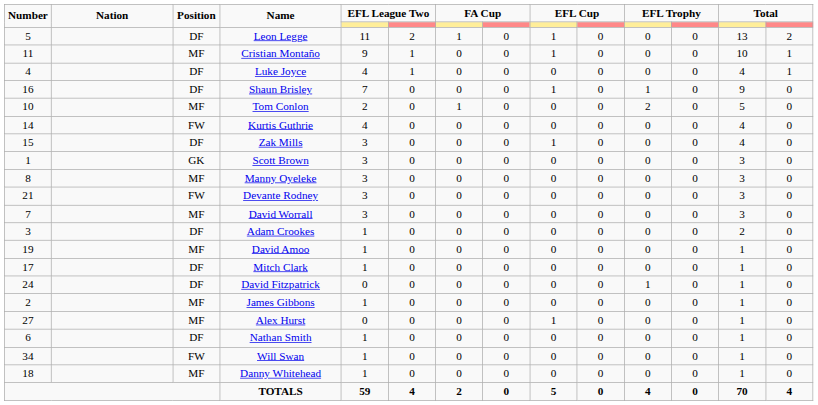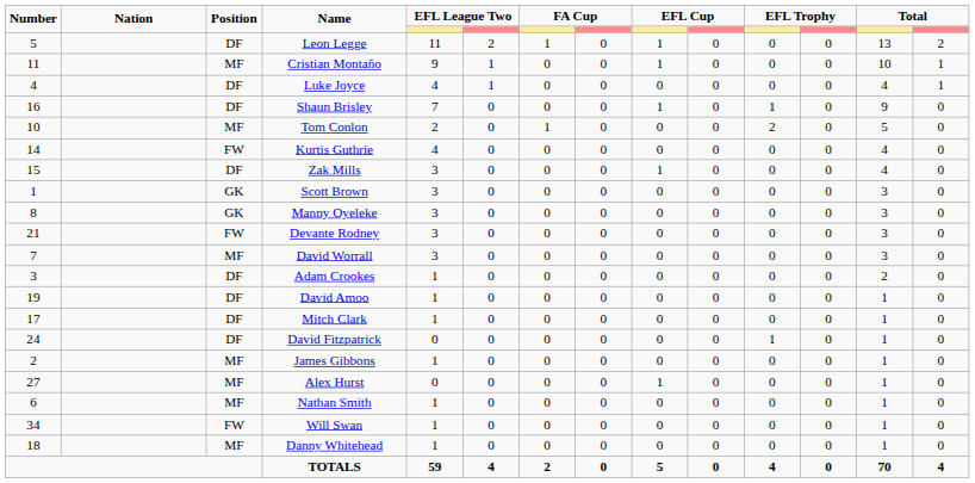 <table class="wikitable" style="font-size: 100%; text-align: center;">
 <tr>
 <td rowspan="2" width="60" align="center"><strong>Number</strong></td>
 <td rowspan="2" width="15%" align="center"><strong>Nation</strong></td>
 <td rowspan="2" width="60" align="center"><strong>Position</strong></td>
 <td rowspan="2" width="15%" align="center"><strong>Name</strong></td>
 <td colspan="2" align="center"><strong>EFL League Two</strong></td>
 <td colspan="2" align="center"><strong>FA Cup</strong></td>
 <td colspan="2" align="center"><strong>EFL Cup</strong></td>
 <td colspan="2" align="center"><strong>EFL Trophy</strong></td>
 <td colspan="2" align="center"><strong>Total</strong></td>
 </tr>
 <tr>
 <th width=60 style="background: #FFEE99"></th>
 <th width=60 style="background: #FF8888"></th>
 <th width=60 style="background: #FFEE99"></th>
 <th width=60 style="background: #FF8888"></th>
 <th width=60 style="background: #FFEE99"></th>
 <th width=60 style="background: #FF8888"></th>
 <th width=60 style="background: #FFEE99"></th>
 <th width=60 style="background: #FF8888"></th>
 <th width=60 style="background: #FFEE99"></th>
 <th width=60 style="background: #FF8888"></th>
 </tr>
 <tr>
 <td>5</td>
 <td></td>
 <td>DF</td>
 <td><a href='#'>Leon Legge</a></td>
 <td>11</td>
 <td>2</td>
 <td>1</td>
 <td>0</td>
 <td>1</td>
 <td>0</td>
 <td>0</td>
 <td>0</td>
 <td>13</td>
 <td>2</td>
 </tr>
 <tr>
 <td>11</td>
 <td></td>
 <td>MF</td>
 <td><a href='#'>Cristian Montaño</a></td>
 <td>9</td>
 <td>1</td>
 <td>0</td>
 <td>0</td>
 <td>1</td>
 <td>0</td>
 <td>0</td>
 <td>0</td>
 <td>10</td>
 <td>1</td>
 </tr>
 <tr>
 <td>4</td>
 <td></td>
 <td>DF</td>
 <td><a href='#'>Luke Joyce</a></td>
 <td>4</td>
 <td>1</td>
 <td>0</td>
 <td>0</td>
 <td>0</td>
 <td>0</td>
 <td>0</td>
 <td>0</td>
 <td>4</td>
 <td>1</td>
 </tr>
 <tr>
 <td>16</td>
 <td></td>
 <td>DF</td>
 <td><a href='#'>Shaun Brisley</a></td>
 <td>7</td>
 <td>0</td>
 <td>0</td>
 <td>0</td>
 <td>1</td>
 <td>0</td>
 <td>1</td>
 <td>0</td>
 <td>9</td>
 <td>0</td>
 </tr>
 <tr>
 <td>10</td>
 <td></td>
 <td>MF</td>
 <td><a href='#'>Tom Conlon</a></td>
 <td>2</td>
 <td>0</td>
 <td>1</td>
 <td>0</td>
 <td>0</td>
 <td>0</td>
 <td>2</td>
 <td>0</td>
 <td>5</td>
 <td>0</td>
 </tr>
 <tr>
 <td>14</td>
 <td></td>
 <td>FW</td>
 <td><a href='#'>Kurtis Guthrie</a></td>
 <td>4</td>
 <td>0</td>
 <td>0</td>
 <td>0</td>
 <td>0</td>
 <td>0</td>
 <td>0</td>
 <td>0</td>
 <td>4</td>
 <td>0</td>
 </tr>
 <tr>
 <td>15</td>
 <td></td>
 <td>DF</td>
 <td><a href='#'>Zak Mills</a></td>
 <td>3</td>
 <td>0</td>
 <td>0</td>
 <td>0</td>
 <td>1</td>
 <td>0</td>
 <td>0</td>
 <td>0</td>
 <td>4</td>
 <td>0</td>
 </tr>
 <tr>
 <td>1</td>
 <td></td>
 <td>GK</td>
 <td><a href='#'>Scott Brown</a></td>
 <td>3</td>
 <td>0</td>
 <td>0</td>
 <td>0</td>
 <td>0</td>
 <td>0</td>
 <td>0</td>
 <td>0</td>
 <td>3</td>
 <td>0</td>
 </tr>
 <tr>
 <td>8</td>
 <td></td>
-<td>MF</td>
+<td>GK</td>
 <td><a href='#'>Manny Oyeleke</a></td>
 <td>3</td>
 <td>0</td>
 <td>0</td>
 <td>0</td>
 <td>0</td>
 <td>0</td>
 <td>0</td>
 <td>0</td>
 <td>3</td>
 <td>0</td>
 </tr>
 <tr>
 <td>21</td>
 <td></td>
 <td>FW</td>
 <td><a href='#'>Devante Rodney</a></td>
 <td>3</td>
 <td>0</td>
 <td>0</td>
 <td>0</td>
 <td>0</td>
 <td>0</td>
 <td>0</td>
 <td>0</td>
 <td>3</td>
 <td>0</td>
 </tr>
 <tr>
 <td>7</td>
 <td></td>
 <td>MF</td>
 <td><a href='#'>David Worrall</a></td>
 <td>3</td>
 <td>0</td>
 <td>0</td>
 <td>0</td>
 <td>0</td>
 <td>0</td>
 <td>0</td>
 <td>0</td>
 <td>3</td>
 <td>0</td>
 </tr>
 <tr>
 <td>3</td>
 <td></td>
 <td>DF</td>
 <td><a href='#'>Adam Crookes</a></td>
 <td>1</td>
 <td>0</td>
 <td>0</td>
 <td>0</td>
 <td>0</td>
 <td>0</td>
 <td>0</td>
 <td>0</td>
 <td>2</td>
 <td>0</td>
 </tr>
 <tr>
 <td>19</td>
 <td></td>
-<td>MF</td>
+<td>DF</td>
 <td><a href='#'>David Amoo</a></td>
 <td>1</td>
 <td>0</td>
 <td>0</td>
 <td>0</td>
 <td>0</td>
 <td>0</td>
 <td>0</td>
 <td>0</td>
 <td>1</td>
 <td>0</td>
 </tr>
 <tr>
 <td>17</td>
 <td></td>
 <td>DF</td>
 <td><a href='#'>Mitch Clark</a></td>
 <td>1</td>
 <td>0</td>
 <td>0</td>
 <td>0</td>
 <td>0</td>
 <td>0</td>
 <td>0</td>
 <td>0</td>
 <td>1</td>
 <td>0</td>
 </tr>
 <tr>
 <td>24</td>
 <td></td>
 <td>DF</td>
 <td><a href='#'>David Fitzpatrick</a></td>
 <td>0</td>
 <td>0</td>
 <td>0</td>
 <td>0</td>
 <td>0</td>
 <td>0</td>
 <td>1</td>
 <td>0</td>
 <td>1</td>
 <td>0</td>
 </tr>
 <tr>
 <td>2</td>
 <td></td>
 <td>MF</td>
 <td><a href='#'>James Gibbons</a></td>
 <td>1</td>
 <td>0</td>
 <td>0</td>
 <td>0</td>
 <td>0</td>
 <td>0</td>
 <td>0</td>
 <td>0</td>
 <td>1</td>
 <td>0</td>
 </tr>
 <tr>
 <td>27</td>
 <td></td>
 <td>MF</td>
 <td><a href='#'>Alex Hurst</a></td>
 <td>0</td>
 <td>0</td>
 <td>0</td>
 <td>0</td>
 <td>1</td>
 <td>0</td>
 <td>0</td>
 <td>0</td>
 <td>1</td>
 <td>0</td>
 </tr>
 <tr>
 <td>6</td>
 <td></td>
-<td>DF</td>
+<td>MF</td>
 <td><a href='#'>Nathan Smith</a></td>
 <td>1</td>
 <td>0</td>
 <td>0</td>
 <td>0</td>
 <td>0</td>
 <td>0</td>
 <td>0</td>
 <td>0</td>
 <td>1</td>
 <td>0</td>
 </tr>
 <tr>
 <td>34</td>
 <td></td>
 <td>FW</td>
 <td><a href='#'>Will Swan</a></td>
 <td>1</td>
 <td>0</td>
 <td>0</td>
 <td>0</td>
 <td>0</td>
 <td>0</td>
 <td>0</td>
 <td>0</td>
 <td>1</td>
 <td>0</td>
 </tr>
 <tr>
 <td>18</td>
 <td></td>
 <td>MF</td>
 <td><a href='#'>Danny Whitehead</a></td>
 <td>1</td>
 <td>0</td>
 <td>0</td>
 <td>0</td>
 <td>0</td>
 <td>0</td>
 <td>0</td>
 <td>0</td>
 <td>1</td>
 <td>0</td>
 </tr>
 <tr>
 <td colspan="3"></td>
 <td><strong>TOTALS</strong></td>
 <td><strong>59</strong></td>
 <td><strong>4</strong></td>
 <td><strong>2</strong></td>
 <td><strong>0</strong></td>
 <td><strong>5</strong></td>
 <td><strong>0</strong></td>
 <td><strong>4</strong></td>
 <td><strong>0</strong></td>
 <td><strong>70</strong></td>
 <td><strong>4</strong></td>
 </tr>
 </table>
